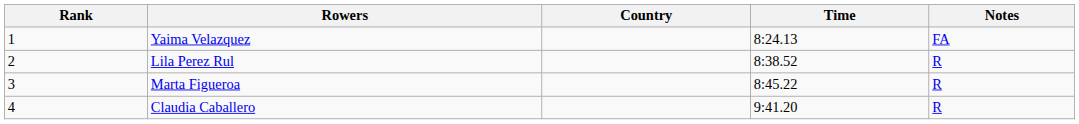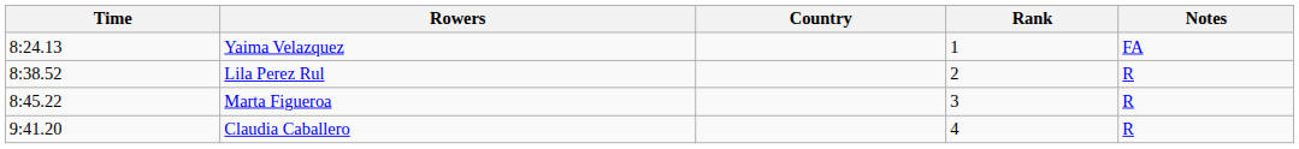 <table class="wikitable" width=60%>
 <tr>
-<th>Rank</th>
+<th>Time</th>
 <th>Rowers</th>
 <th>Country</th>
-<th>Time</th>
+<th>Rank</th>
 <th>Notes</th>
 </tr>
 <tr>
-<td>1</td>
+<td>8:24.13</td>
 <td><a href='#'>Yaima Velazquez</a></td>
 <td></td>
-<td>8:24.13</td>
+<td>1</td>
 <td><a href='#'>FA</a></td>
 </tr>
 <tr>
-<td>2</td>
+<td>8:38.52</td>
 <td><a href='#'>Lila Perez Rul</a></td>
 <td></td>
-<td>8:38.52</td>
+<td>2</td>
 <td><a href='#'>R</a></td>
 </tr>
 <tr>
-<td>3</td>
+<td>8:45.22</td>
 <td><a href='#'>Marta Figueroa</a></td>
 <td></td>
-<td>8:45.22</td>
+<td>3</td>
 <td><a href='#'>R</a></td>
 </tr>
 <tr>
-<td>4</td>
+<td>9:41.20</td>
 <td><a href='#'>Claudia Caballero</a></td>
 <td></td>
-<td>9:41.20</td>
+<td>4</td>
 <td><a href='#'>R</a></td>
 </tr>
 </table>
